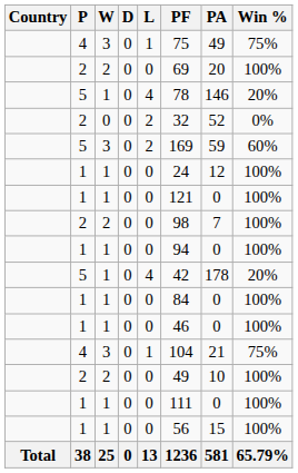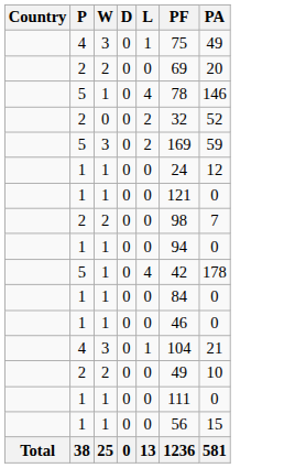 <table class="wikitable sortable" style="text-align:center">
 <tr>
 <th>Country</th>
 <th>P</th>
 <th>W</th>
 <th>D</th>
 <th>L</th>
 <th>PF</th>
 <th>PA</th>
-<th>Win %</th>
 </tr>
 <tr>
 <td align="left"></td>
 <td>4</td>
 <td>3</td>
 <td>0</td>
 <td>1</td>
 <td>75</td>
 <td>49</td>
-<td>75%</td>
 </tr>
 <tr>
 <td align="left"></td>
 <td>2</td>
 <td>2</td>
 <td>0</td>
 <td>0</td>
 <td>69</td>
 <td>20</td>
-<td>100%</td>
 </tr>
 <tr>
 <td align="left"></td>
 <td>5</td>
 <td>1</td>
 <td>0</td>
 <td>4</td>
 <td>78</td>
 <td>146</td>
-<td>20%</td>
 </tr>
 <tr>
 <td align="left"></td>
 <td>2</td>
 <td>0</td>
 <td>0</td>
 <td>2</td>
 <td>32</td>
 <td>52</td>
-<td>0%</td>
 </tr>
 <tr>
 <td align="left"></td>
 <td>5</td>
 <td>3</td>
 <td>0</td>
 <td>2</td>
 <td>169</td>
 <td>59</td>
-<td>60%</td>
 </tr>
 <tr>
 <td align="left"></td>
 <td>1</td>
 <td>1</td>
 <td>0</td>
 <td>0</td>
 <td>24</td>
 <td>12</td>
-<td>100%</td>
 </tr>
 <tr>
 <td align="left"></td>
 <td>1</td>
 <td>1</td>
 <td>0</td>
 <td>0</td>
 <td>121</td>
 <td>0</td>
-<td>100%</td>
 </tr>
 <tr>
 <td align="left"></td>
 <td>2</td>
 <td>2</td>
 <td>0</td>
 <td>0</td>
 <td>98</td>
 <td>7</td>
-<td>100%</td>
 </tr>
 <tr>
 <td align="left"></td>
 <td>1</td>
 <td>1</td>
 <td>0</td>
 <td>0</td>
 <td>94</td>
 <td>0</td>
-<td>100%</td>
 </tr>
 <tr>
 <td align="left"></td>
 <td>5</td>
 <td>1</td>
 <td>0</td>
 <td>4</td>
 <td>42</td>
 <td>178</td>
-<td>20%</td>
 </tr>
 <tr>
 <td align="left"></td>
 <td>1</td>
 <td>1</td>
 <td>0</td>
 <td>0</td>
 <td>84</td>
 <td>0</td>
-<td>100%</td>
 </tr>
 <tr>
 <td align="left"></td>
 <td>1</td>
 <td>1</td>
 <td>0</td>
 <td>0</td>
 <td>46</td>
 <td>0</td>
-<td>100%</td>
 </tr>
 <tr>
 <td align="left"></td>
 <td>4</td>
 <td>3</td>
 <td>0</td>
 <td>1</td>
 <td>104</td>
 <td>21</td>
-<td>75%</td>
 </tr>
 <tr>
 <td align="left"></td>
 <td>2</td>
 <td>2</td>
 <td>0</td>
 <td>0</td>
 <td>49</td>
 <td>10</td>
-<td>100%</td>
 </tr>
 <tr>
 <td align="left"></td>
 <td>1</td>
 <td>1</td>
 <td>0</td>
 <td>0</td>
 <td>111</td>
 <td>0</td>
-<td>100%</td>
 </tr>
 <tr>
 <td align="left"></td>
 <td>1</td>
 <td>1</td>
 <td>0</td>
 <td>0</td>
 <td>56</td>
 <td>15</td>
-<td>100%</td>
 </tr>
 <tr>
 <th>Total</th>
 <th>38</th>
 <th>25</th>
 <th>0</th>
 <th>13</th>
 <th>1236</th>
 <th>581</th>
-<th>65.79%</th>
 </tr>
 </table>
